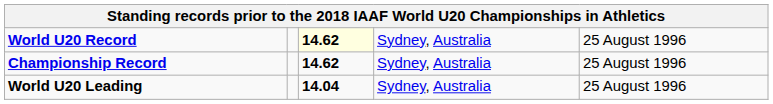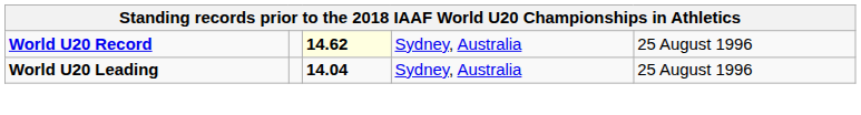 <table class="wikitable" width=65%>
 <tr>
 <th colspan="5">Standing records prior to the 2018 IAAF World U20 Championships in Athletics</th>
 </tr>
 <tr>
 <td><strong><a href='#'>World U20 Record</a></strong></td>
 <td></td>
 <td style="background: lightyellow;"><strong>14.62</strong></td>
 <td><a href='#'>Sydney</a>, <a href='#'>Australia</a></td>
 <td>25 August 1996</td>
 </tr>
 <tr>
-<td><strong><a href='#'>Championship Record</a></strong></td>
-<td></td>
-<td><strong>14.62</strong></td>
-<td><a href='#'>Sydney</a>, <a href='#'>Australia</a></td>
-<td>25 August 1996</td>
-</tr>
-<tr>
 <td><strong>World U20 Leading</strong></td>
 <td></td>
 <td><strong>14.04</strong></td>
 <td><a href='#'>Sydney</a>, <a href='#'>Australia</a></td>
 <td>25 August 1996</td>
 </tr>
 </table>
